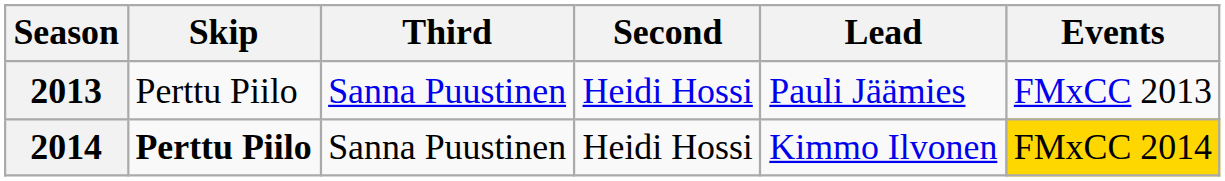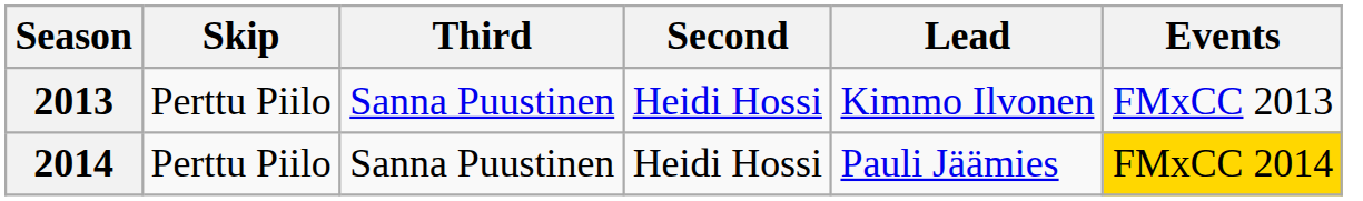 <table class="wikitable">
 <tr>
 <th scope="col">Season</th>
 <th scope="col">Skip</th>
 <th scope="col">Third</th>
 <th scope="col">Second</th>
 <th scope="col">Lead</th>
 <th scope="col">Events</th>
 </tr>
 <tr>
 <th scope="row">2013</th>
 <td>Perttu Piilo</td>
 <td><a href='#'>Sanna Puustinen</a></td>
 <td><a href='#'>Heidi Hossi</a></td>
-<td><a href='#'>Pauli Jäämies</a></td>
+<td><a href='#'>Kimmo Ilvonen</a></td>
 <td><a href='#'>FMxCC</a> 2013 </td>
 </tr>
 <tr>
 <th scope="row">2014</th>
-<td><strong>Perttu Piilo</strong></td>
+<td>Perttu Piilo</td>
 <td>Sanna Puustinen</td>
 <td>Heidi Hossi</td>
-<td><a href='#'>Kimmo Ilvonen</a></td>
+<td><a href='#'>Pauli Jäämies</a></td>
 <td style="background: gold;">FMxCC 2014 </td>
 </tr>
 </table>
